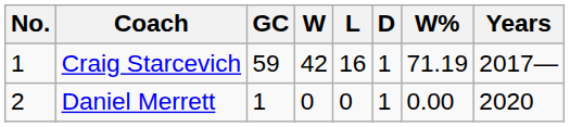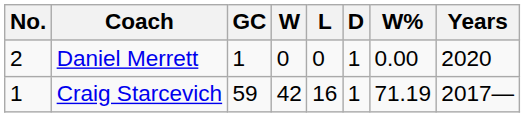 <table class="wikitable sortable">
 <tr>
 <th>No.</th>
 <th>Coach</th>
 <th>GC</th>
 <th>W</th>
 <th>L</th>
 <th>D</th>
 <th>W%</th>
 <th>Years</th>
 </tr>
 <tr>
+<td>2</td>
+<td><a href='#'>Daniel Merrett</a></td>
+<td>1</td>
+<td>0</td>
+<td>0</td>
+<td>1</td>
+<td>0.00</td>
+<td>2020</td>
+</tr>
+<tr>
 <td>1</td>
 <td><a href='#'>Craig Starcevich</a></td>
 <td>59</td>
 <td>42</td>
 <td>16</td>
 <td>1</td>
 <td>71.19</td>
 <td>2017—</td>
 </tr>
-<tr>
-<td>2</td>
-<td><a href='#'>Daniel Merrett</a></td>
-<td>1</td>
-<td>0</td>
-<td>0</td>
-<td>1</td>
-<td>0.00</td>
-<td>2020</td>
-</tr>
 </table>
